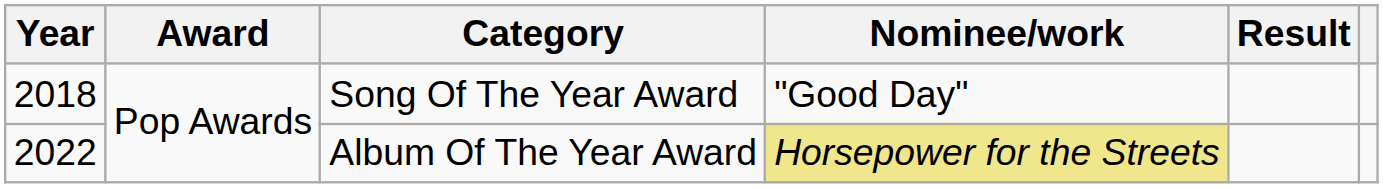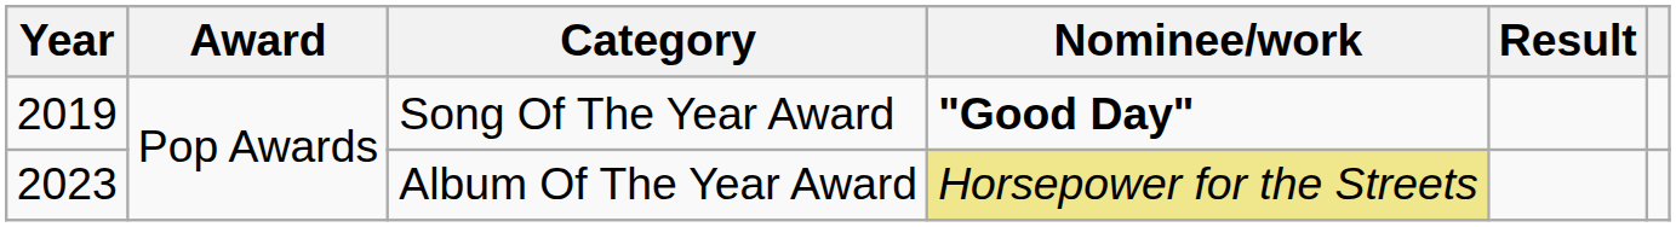 <table class="wikitable">
 <tr>
 <th>Year</th>
 <th>Award</th>
 <th>Category</th>
 <th>Nominee/work</th>
 <th>Result</th>
 <th></th>
 </tr>
 <tr>
-<td>2018</td>
+<td>2019</td>
 <td rowspan="2">Pop Awards</td>
 <td>Song Of The Year Award</td>
-<td>"Good Day"</td>
+<td><strong>"Good Day"</strong></td>
 <td></td>
 <td style="text-align:center;"></td>
 </tr>
 <tr>
-<td>2022</td>
+<td>2023</td>
 <td>Album Of The Year Award</td>
 <td style="background: khaki;"><em>Horsepower for the Streets</em></td>
 <td></td>
 <td style="text-align:center;"></td>
 </tr>
 </table>
